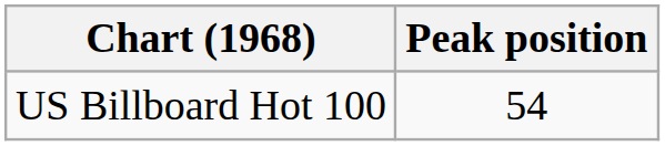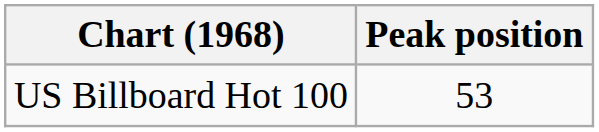 <table class="wikitable">
 <tr>
 <th align="center">Chart (1968)</th>
 <th align="center">Peak position</th>
 </tr>
 <tr>
 <td align="left">US Billboard Hot 100</td>
-<td align="center">54</td>
+<td align="center">53</td>
 </tr>
 </table>
